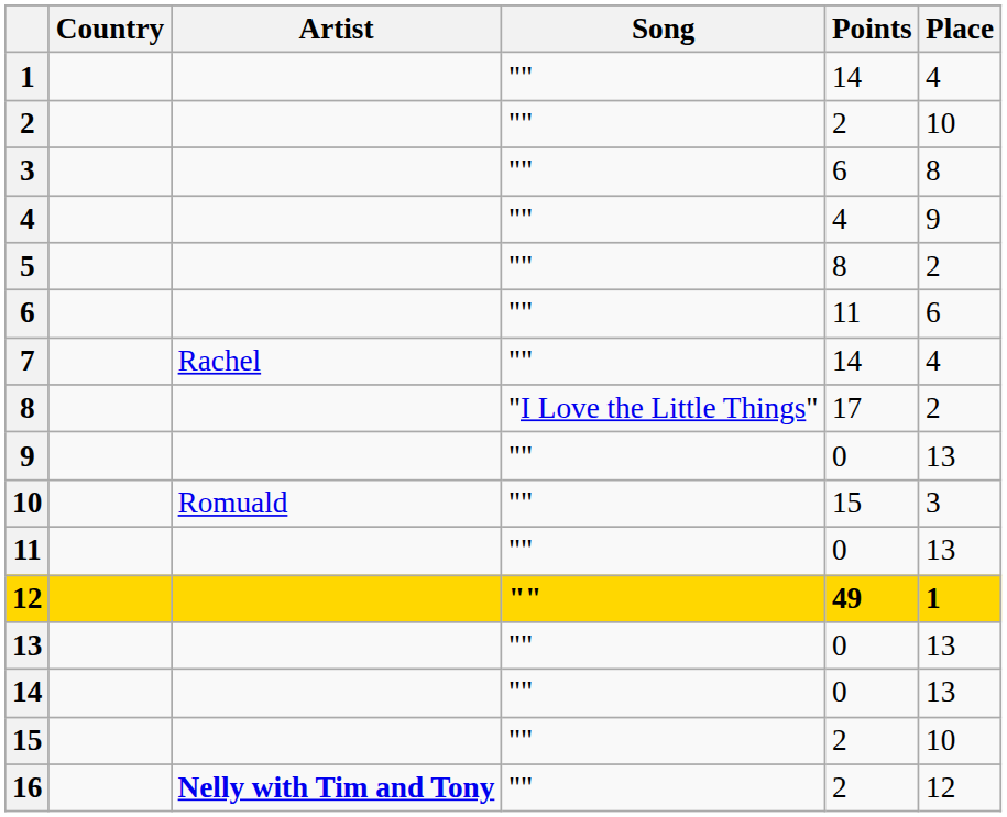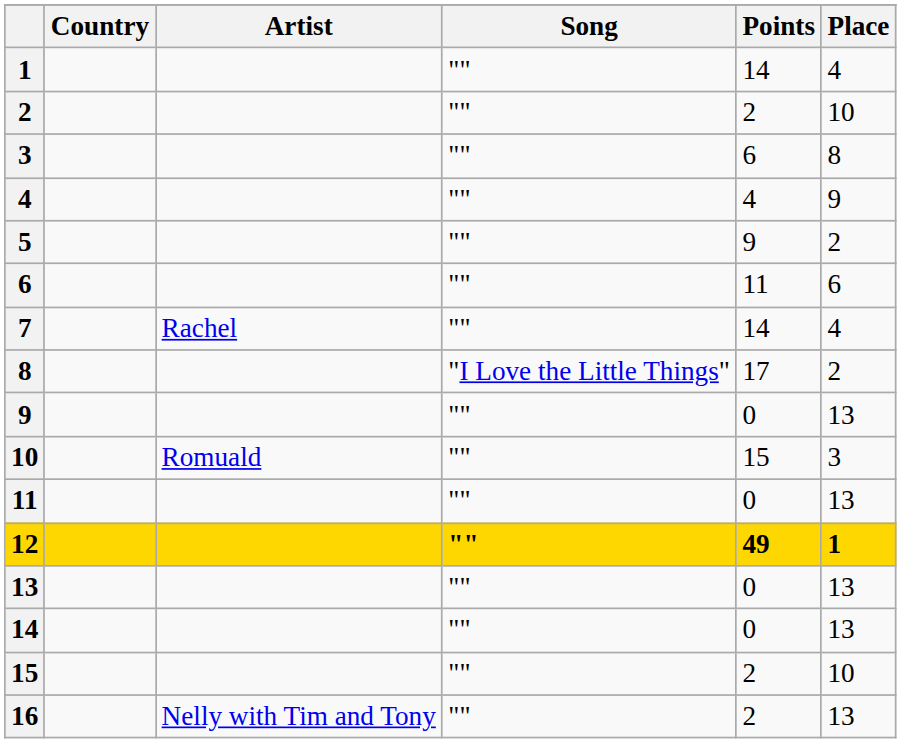 <table class="sortable wikitable plainrowheaders">
 <tr>
 </tr>
 <tr>
 <th scope="col"></th>
 <th scope="col">Country</th>
 <th scope="col">Artist</th>
 <th scope="col">Song</th>
 <th scope="col" class="unsortable">Points</th>
 <th scope="col">Place</th>
 </tr>
 <tr>
 <th scope="row" style="text-align:center;">1</th>
 <td></td>
 <td></td>
 <td>""</td>
 <td>14</td>
 <td>4</td>
 </tr>
 <tr>
 <th scope="row" style="text-align:center;">2</th>
 <td></td>
 <td></td>
 <td>""</td>
 <td>2</td>
 <td>10</td>
 </tr>
 <tr>
 <th scope="row" style="text-align:center;">3</th>
 <td></td>
 <td></td>
 <td>""</td>
 <td>6</td>
 <td>8</td>
 </tr>
 <tr>
 <th scope="row" style="text-align:center;">4</th>
 <td></td>
 <td></td>
 <td>""</td>
 <td>4</td>
 <td>9</td>
 </tr>
 <tr>
 <th scope="row" style="text-align:center;">5</th>
 <td></td>
 <td></td>
 <td>""</td>
-<td>8</td>
+<td>9</td>
 <td>2</td>
 </tr>
 <tr>
 <th scope="row" style="text-align:center;">6</th>
 <td></td>
 <td></td>
 <td>""</td>
 <td>11</td>
 <td>6</td>
 </tr>
 <tr>
 <th scope="row" style="text-align:center;">7</th>
 <td></td>
 <td><a href='#'>Rachel</a></td>
 <td>""</td>
 <td>14</td>
 <td>4</td>
 </tr>
 <tr>
 <th scope="row" style="text-align:center;">8</th>
 <td></td>
 <td></td>
 <td>"<a href='#'>I Love the Little Things</a>"</td>
 <td>17</td>
 <td>2</td>
 </tr>
 <tr>
 <th scope="row" style="text-align:center;">9</th>
 <td></td>
 <td></td>
 <td>""</td>
 <td>0</td>
 <td>13</td>
 </tr>
 <tr>
 <th scope="row" style="text-align:center;">10</th>
 <td></td>
 <td><a href='#'>Romuald</a></td>
 <td>""</td>
 <td>15</td>
 <td>3</td>
 </tr>
 <tr>
 <th scope="row" style="text-align:center;">11</th>
 <td></td>
 <td></td>
 <td>""</td>
 <td>0</td>
 <td>13</td>
 </tr>
 <tr style="font-weight:bold; background:gold;">
 <th scope="row" style="text-align:center; font-weight:bold; background:gold;">12</th>
 <td></td>
 <td></td>
 <td>""</td>
 <td>49</td>
 <td>1</td>
 </tr>
 <tr>
 <th scope="row" style="text-align:center;">13</th>
 <td></td>
 <td></td>
 <td>""</td>
 <td>0</td>
 <td>13</td>
 </tr>
 <tr>
 <th scope="row" style="text-align:center;">14</th>
 <td></td>
 <td></td>
 <td>""</td>
 <td>0</td>
 <td>13</td>
 </tr>
 <tr>
 <th scope="row" style="text-align:center;">15</th>
 <td></td>
 <td></td>
 <td>""</td>
 <td>2</td>
 <td>10</td>
 </tr>
 <tr>
 <th scope="row" style="text-align:center;">16</th>
 <td></td>
-<td><strong><a href='#'>Nelly with Tim and Tony</a></strong></td>
+<td><a href='#'>Nelly with Tim and Tony</a></td>
 <td>""</td>
 <td>2</td>
-<td>12</td>
+<td>13</td>
 </tr>
 </table>
